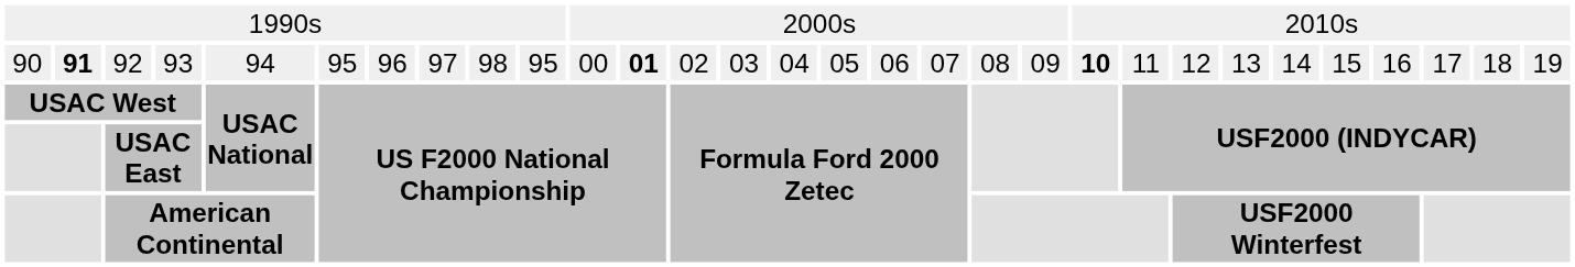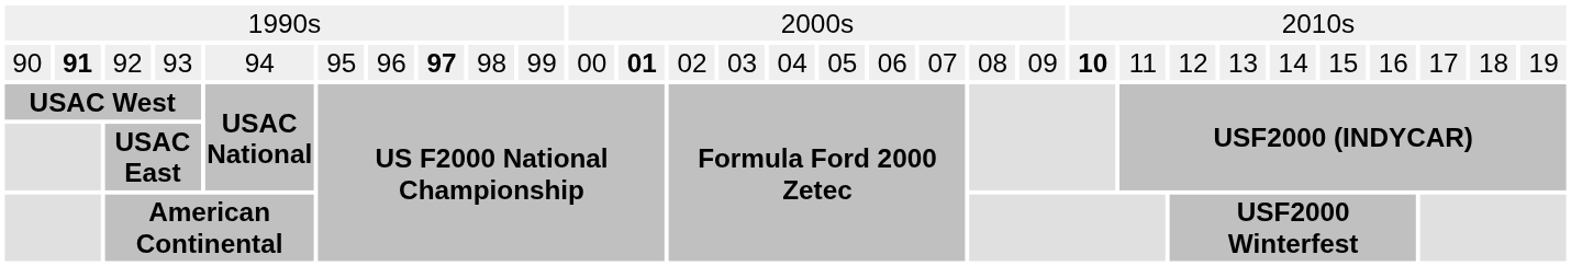 <table style="margin: 0.5em auto; clear: both; font-size:80%;" class="toccolours">
 <tr>
 <td align=center colspan=10 style="background:#EFEFEF;">1990s</td>
 <td align=center colspan=10 style="background:#EFEFEF;">2000s</td>
 <td align=center colspan=10 style="background:#EFEFEF;">2010s</td>
 </tr>
 <tr align=center style="background:#EFEFEF;">
 <td width=20>90</td>
 <td width=20><strong>91</strong></td>
 <td width=20>92</td>
 <td width=20>93</td>
 <td width=20>94</td>
 <td width=20>95</td>
 <td width=20>96</td>
-<td width=20>97</td>
+<td width=20><strong>97</strong></td>
 <td width=20>98</td>
-<td width=20>95</td>
+<td width=20>99</td>
 <td width=20>00</td>
 <td width=20><strong>01</strong></td>
 <td width=20>02</td>
 <td width=20>03</td>
 <td width=20>04</td>
 <td width=20>05</td>
 <td width=20>06</td>
 <td width=20>07</td>
 <td width=20>08</td>
 <td width=20>09</td>
 <td width=20><strong>10</strong></td>
 <td width=20>11</td>
 <td width=20>12</td>
 <td width=20>13</td>
 <td width=20>14</td>
 <td width=20>15</td>
 <td width=20>16</td>
 <td width=20>17</td>
 <td width=20>18</td>
 <td width=20>19</td>
 </tr>
 <tr align=center>
 <td colspan= 4 style="background:#C0C0C0;"><strong>USAC West</strong></td>
 <td colspan= 1 rowspan=2 style="background:#C0C0C0;"><strong>USAC National</strong></td>
 <td colspan= 7 rowspan=3 style="background:#C0C0C0;"><strong>US F2000 National Championship</strong></td>
 <td colspan= 6 rowspan=3 style="background:#C0C0C0;"><strong>Formula Ford 2000 Zetec</strong></td>
 <td colspan= 3 rowspan=2 style="background:#E0E0E0;"></td>
 <td colspan= 9 rowspan=2 style="background:#C0C0C0;"><strong>USF2000 (INDYCAR)</strong></td>
 <td></td>
 </tr>
 <tr align=center>
 <td colspan= 2 style="background:#E0E0E0;"></td>
 <td colspan= 2 style="background:#C0C0C0;"><strong>USAC East</strong></td>
 </tr>
 <tr align=center>
 <td colspan= 2 style="background:#E0E0E0;"></td>
 <td colspan= 3 style="background:#C0C0C0;"><strong>American Continental</strong></td>
 <td colspan= 4 rowspan=1 style="background:#E0E0E0;"></td>
 <td colspan= 5 rowspan=1 style="background:#C0C0C0;"><strong>USF2000 Winterfest</strong></td>
 <td colspan=3 style="background:#E0E0E0;"></td>
 </tr>
 </table>
